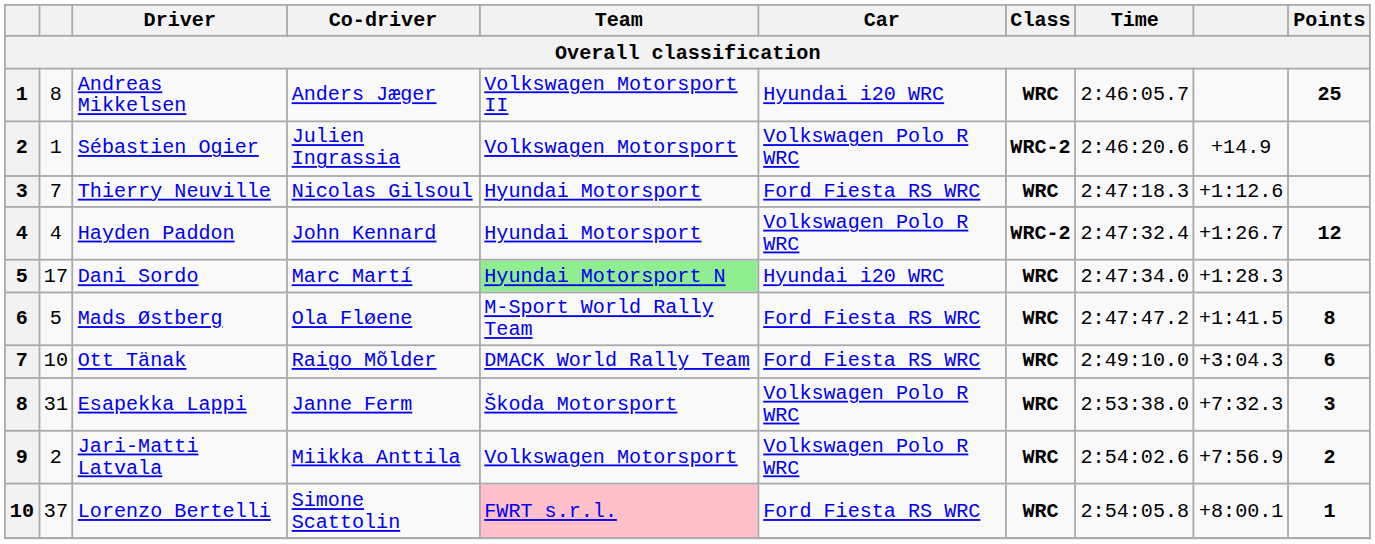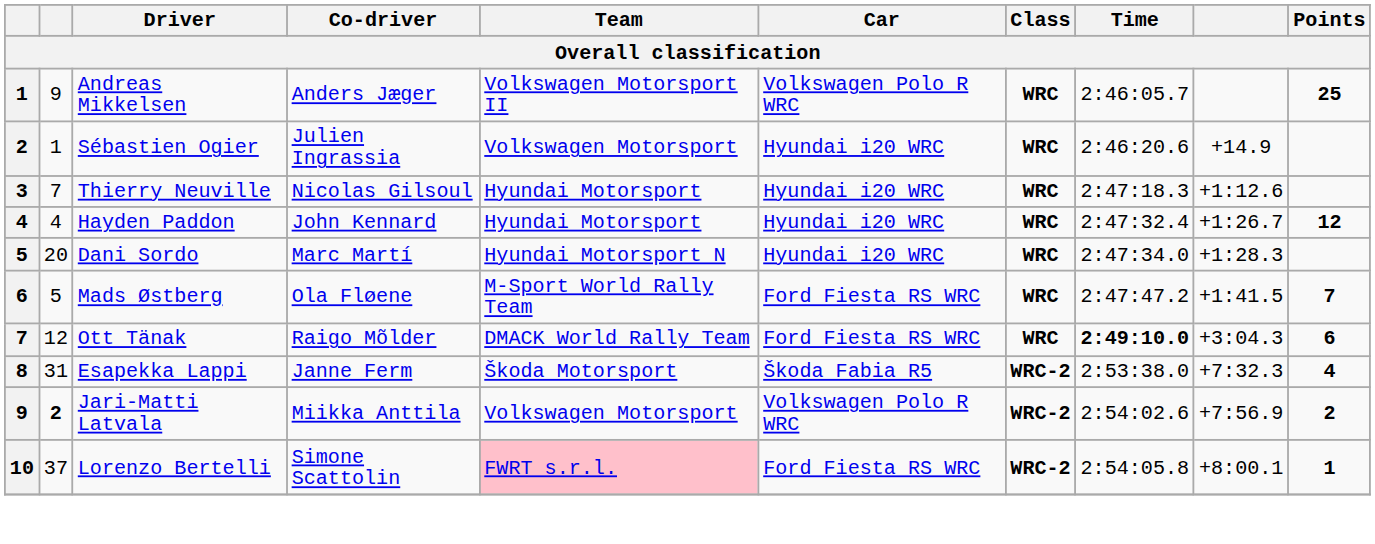 <table class="wikitable" width=85% style="text-align: left; font-size: 85%; max-width: 950px;">
 <tr>
 <th></th>
 <th></th>
 <th>Driver</th>
 <th>Co-driver</th>
 <th>Team</th>
 <th>Car</th>
 <th>Class</th>
 <th>Time</th>
 <th></th>
 <th>Points</th>
 </tr>
 <tr>
 <th colspan=11>Overall classification</th>
 </tr>
 <tr>
 <th>1</th>
-<td align="center">8</td>
+<td align="center">9</td>
 <td> <a href='#'>Andreas Mikkelsen</a></td>
 <td> <a href='#'>Anders Jæger</a></td>
 <td> <a href='#'>Volkswagen Motorsport II</a></td>
-<td><a href='#'>Hyundai i20 WRC</a></td>
+<td><a href='#'>Volkswagen Polo R WRC</a></td>
 <td align="center"><strong><span>WRC</span></strong></td>
 <td align="center">2:46:05.7</td>
 <td align="center"></td>
 <td align="center"><strong>25</strong></td>
 </tr>
 <tr>
 <th>2</th>
 <td align="center">1</td>
 <td> <a href='#'>Sébastien Ogier</a></td>
 <td> <a href='#'>Julien Ingrassia</a></td>
 <td> <a href='#'>Volkswagen Motorsport</a></td>
-<td><a href='#'>Volkswagen Polo R WRC</a></td>
-<td align="center"><strong><span>WRC-2</span></strong></td>
+<td><a href='#'>Hyundai i20 WRC</a></td>
+<td align="center"><strong><span>WRC</span></strong></td>
 <td align="center">2:46:20.6</td>
 <td align="center">+14.9</td>
 <td align="center"><strong></strong></td>
 </tr>
 <tr>
 <th>3</th>
 <td align="center">7</td>
 <td> <a href='#'>Thierry Neuville</a></td>
 <td> <a href='#'>Nicolas Gilsoul</a></td>
 <td> <a href='#'>Hyundai Motorsport</a></td>
-<td><a href='#'>Ford Fiesta RS WRC</a></td>
+<td><a href='#'>Hyundai i20 WRC</a></td>
 <td align="center"><strong><span>WRC</span></strong></td>
 <td align="center">2:47:18.3</td>
 <td align="center">+1:12.6</td>
 <td align="center"><strong></strong></td>
 </tr>
 <tr>
 <th>4</th>
 <td align="center">4</td>
 <td> <a href='#'>Hayden Paddon</a></td>
 <td> <a href='#'>John Kennard</a></td>
 <td> <a href='#'>Hyundai Motorsport</a></td>
-<td><a href='#'>Volkswagen Polo R WRC</a></td>
-<td align="center"><strong><span>WRC-2</span></strong></td>
+<td><a href='#'>Hyundai i20 WRC</a></td>
+<td align="center"><strong><span>WRC</span></strong></td>
 <td align="center">2:47:32.4</td>
 <td align="center">+1:26.7</td>
 <td align="center"><strong>12</strong></td>
 </tr>
 <tr>
 <th>5</th>
-<td align="center">17</td>
+<td align="center">20</td>
 <td> <a href='#'>Dani Sordo</a></td>
 <td> <a href='#'>Marc Martí</a></td>
-<td style="background: lightgreen;"> <a href='#'>Hyundai Motorsport N</a></td>
+<td> <a href='#'>Hyundai Motorsport N</a></td>
 <td><a href='#'>Hyundai i20 WRC</a></td>
 <td align="center"><strong><span>WRC</span></strong></td>
 <td align="center">2:47:34.0</td>
 <td align="center">+1:28.3</td>
 <td align="center"><strong></strong></td>
 </tr>
 <tr>
 <th>6</th>
 <td align="center">5</td>
 <td> <a href='#'>Mads Østberg</a></td>
 <td> <a href='#'>Ola Fløene</a></td>
 <td> <a href='#'>M-Sport World Rally Team</a></td>
 <td><a href='#'>Ford Fiesta RS WRC</a></td>
 <td align="center"><strong><span>WRC</span></strong></td>
 <td align="center">2:47:47.2</td>
 <td align="center">+1:41.5</td>
-<td align="center"><strong>8</strong></td>
+<td align="center"><strong>7</strong></td>
 </tr>
 <tr>
 <th>7</th>
-<td align="center">10</td>
+<td align="center">12</td>
 <td> <a href='#'>Ott Tänak</a></td>
 <td> <a href='#'>Raigo Mõlder</a></td>
 <td> <a href='#'>DMACK World Rally Team</a></td>
 <td><a href='#'>Ford Fiesta RS WRC</a></td>
 <td align="center"><strong><span>WRC</span></strong></td>
-<td align="center">2:49:10.0</td>
+<td align="center"><strong>2:49:10.0</strong></td>
 <td align="center">+3:04.3</td>
 <td align="center"><strong>6</strong></td>
 </tr>
 <tr>
 <th>8</th>
 <td align="center">31</td>
 <td> <a href='#'>Esapekka Lappi</a></td>
 <td> <a href='#'>Janne Ferm</a></td>
 <td> <a href='#'>Škoda Motorsport</a></td>
-<td><a href='#'>Volkswagen Polo R WRC</a></td>
-<td align="center"><strong><span>WRC</span></strong></td>
+<td><a href='#'>Škoda Fabia R5</a></td>
+<td align="center"><strong><span>WRC-2</span></strong></td>
 <td align="center">2:53:38.0</td>
 <td align="center">+7:32.3</td>
-<td align="center"><strong>3</strong></td>
+<td align="center"><strong>4</strong></td>
 </tr>
 <tr>
 <th>9</th>
-<td align="center">2</td>
+<td align="center"><strong>2</strong></td>
 <td> <a href='#'>Jari-Matti Latvala</a></td>
 <td> <a href='#'>Miikka Anttila</a></td>
 <td> <a href='#'>Volkswagen Motorsport</a></td>
 <td><a href='#'>Volkswagen Polo R WRC</a></td>
-<td align="center"><strong><span>WRC</span></strong></td>
+<td align="center"><strong><span>WRC-2</span></strong></td>
 <td align="center">2:54:02.6</td>
 <td align="center">+7:56.9</td>
 <td align="center"><strong>2</strong></td>
 </tr>
 <tr>
 <th>10</th>
 <td align="center">37</td>
 <td> <a href='#'>Lorenzo Bertelli</a></td>
 <td> <a href='#'>Simone Scattolin</a></td>
 <td style="background: pink;"> <a href='#'>FWRT s.r.l.</a></td>
 <td><a href='#'>Ford Fiesta RS WRC</a></td>
-<td align="center"><strong><span>WRC</span></strong></td>
+<td align="center"><strong><span>WRC-2</span></strong></td>
 <td align="center">2:54:05.8</td>
 <td align="center">+8:00.1</td>
 <td align="center"><strong>1</strong></td>
 </tr>
 <tr>
 </tr>
 </table>
